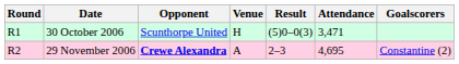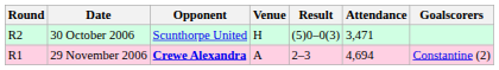 <table class="wikitable">
 <tr>
 <th>Round</th>
 <th>Date</th>
 <th>Opponent</th>
 <th>Venue</th>
 <th>Result</th>
 <th>Attendance</th>
 <th>Goalscorers</th>
 </tr>
 <tr style="background-color: #d0ffe3;">
-<td>R1</td>
+<td>R2</td>
 <td>30 October 2006</td>
 <td><a href='#'>Scunthorpe United</a></td>
 <td>H</td>
 <td>(5)0–0(3)</td>
 <td>3,471</td>
 <td></td>
 </tr>
 <tr style="background-color: #ffd0e3;">
-<td>R2</td>
+<td>R1</td>
 <td>29 November 2006</td>
 <td><strong><a href='#'>Crewe Alexandra</a></strong></td>
 <td>A</td>
 <td>2–3</td>
-<td>4,695</td>
+<td>4,694</td>
 <td><a href='#'>Constantine</a> (2)</td>
 </tr>
 </table>
